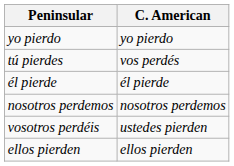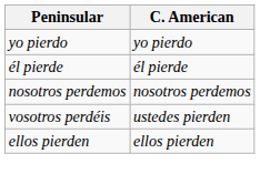 <table class="wikitable">
 <tr>
 <th>Peninsular</th>
 <th>C. American</th>
 </tr>
 <tr>
 <td><em>yo pierdo</em></td>
 <td><em>yo pierdo</em></td>
-</tr>
-<tr>
-<td><em>tú pierdes</em></td>
-<td><em>vos perdés</em></td>
 </tr>
 <tr>
 <td><em>él pierde</em></td>
 <td><em>él pierde</em></td>
 </tr>
 <tr>
 <td><em>nosotros perdemos</em></td>
 <td><em>nosotros perdemos</em></td>
 </tr>
 <tr>
 <td><em>vosotros perdéis</em></td>
 <td><em>ustedes pierden</em></td>
 </tr>
 <tr>
 <td><em>ellos pierden</em></td>
 <td><em>ellos pierden</em></td>
 </tr>
 </table>
